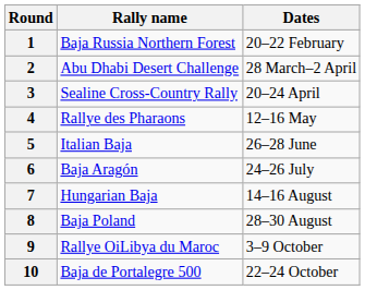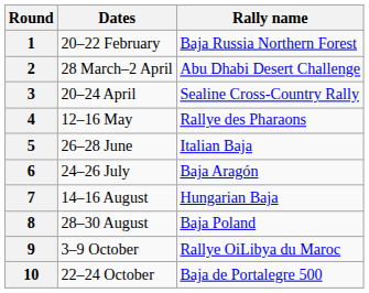 <table class="wikitable" style="font-size: 85%">
 <tr>
 <th>Round</th>
+<th>Dates</th>
 <th>Rally name</th>
-<th>Dates</th>
 </tr>
 <tr>
 <th>1</th>
+<td>20–22 February</td>
 <td> <a href='#'>Baja Russia Northern Forest</a></td>
-<td>20–22 February</td>
 </tr>
 <tr>
 <th>2</th>
+<td>28 March–2 April</td>
 <td> <a href='#'>Abu Dhabi Desert Challenge</a></td>
-<td>28 March–2 April</td>
 </tr>
 <tr>
 <th>3</th>
+<td>20–24 April</td>
 <td> <a href='#'>Sealine Cross-Country Rally</a></td>
-<td>20–24 April</td>
 </tr>
 <tr>
 <th>4</th>
+<td>12–16 May</td>
 <td> <a href='#'>Rallye des Pharaons</a></td>
-<td>12–16 May</td>
 </tr>
 <tr>
 <th>5</th>
+<td>26–28 June</td>
 <td> <a href='#'>Italian Baja</a></td>
-<td>26–28 June</td>
 </tr>
 <tr>
 <th>6</th>
+<td>24–26 July</td>
 <td> <a href='#'>Baja Aragón</a></td>
-<td>24–26 July</td>
 </tr>
 <tr>
 <th>7</th>
+<td>14–16 August</td>
 <td> <a href='#'>Hungarian Baja</a></td>
-<td>14–16 August</td>
 </tr>
 <tr>
 <th>8</th>
+<td>28–30 August</td>
 <td> <a href='#'>Baja Poland</a></td>
-<td>28–30 August</td>
 </tr>
 <tr>
 <th>9</th>
+<td>3–9 October</td>
 <td> <a href='#'>Rallye OiLibya du Maroc</a></td>
-<td>3–9 October</td>
 </tr>
 <tr>
 <th>10</th>
+<td>22–24 October</td>
 <td> <a href='#'>Baja de Portalegre 500</a></td>
-<td>22–24 October</td>
 </tr>
 </table>
